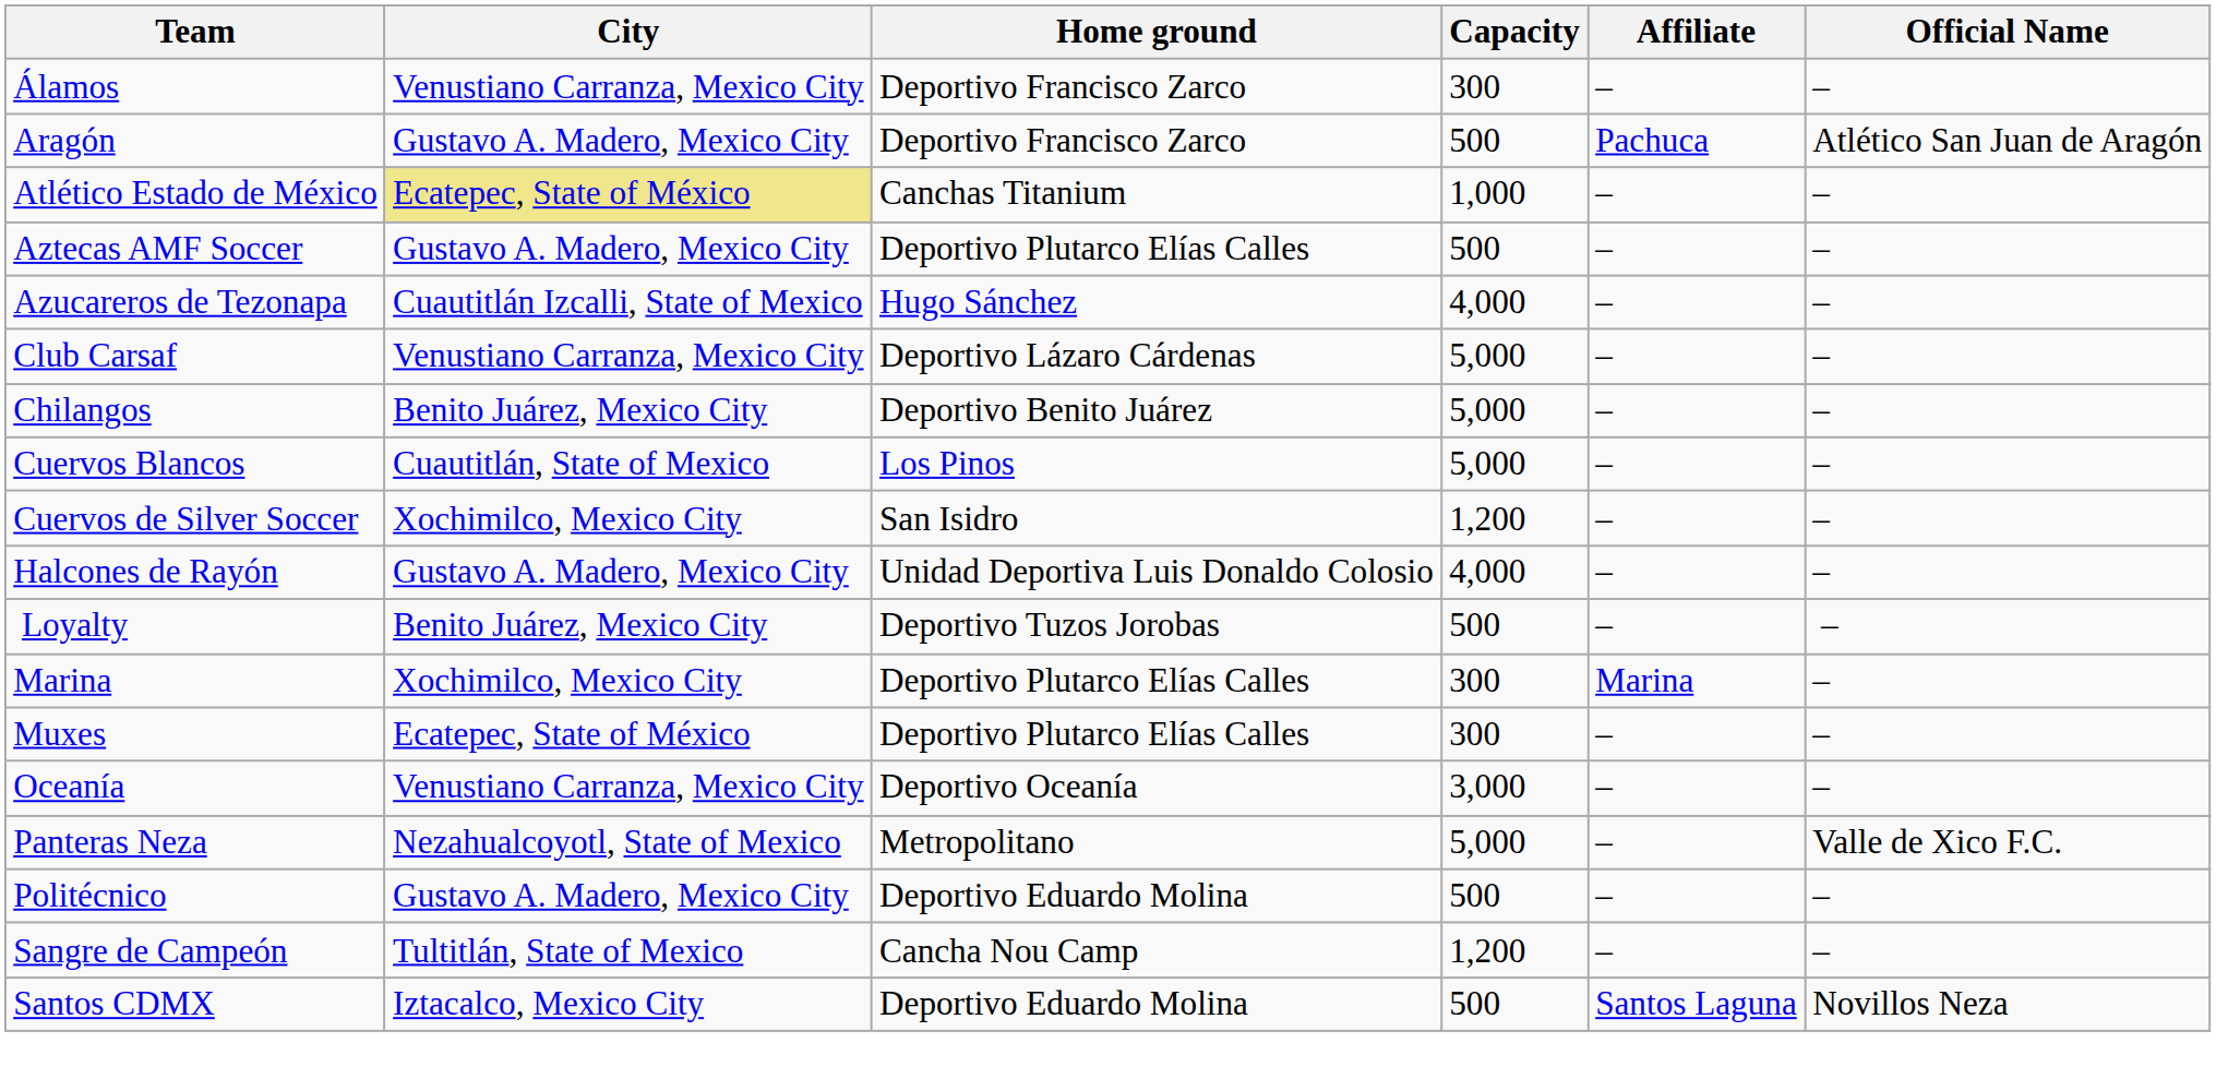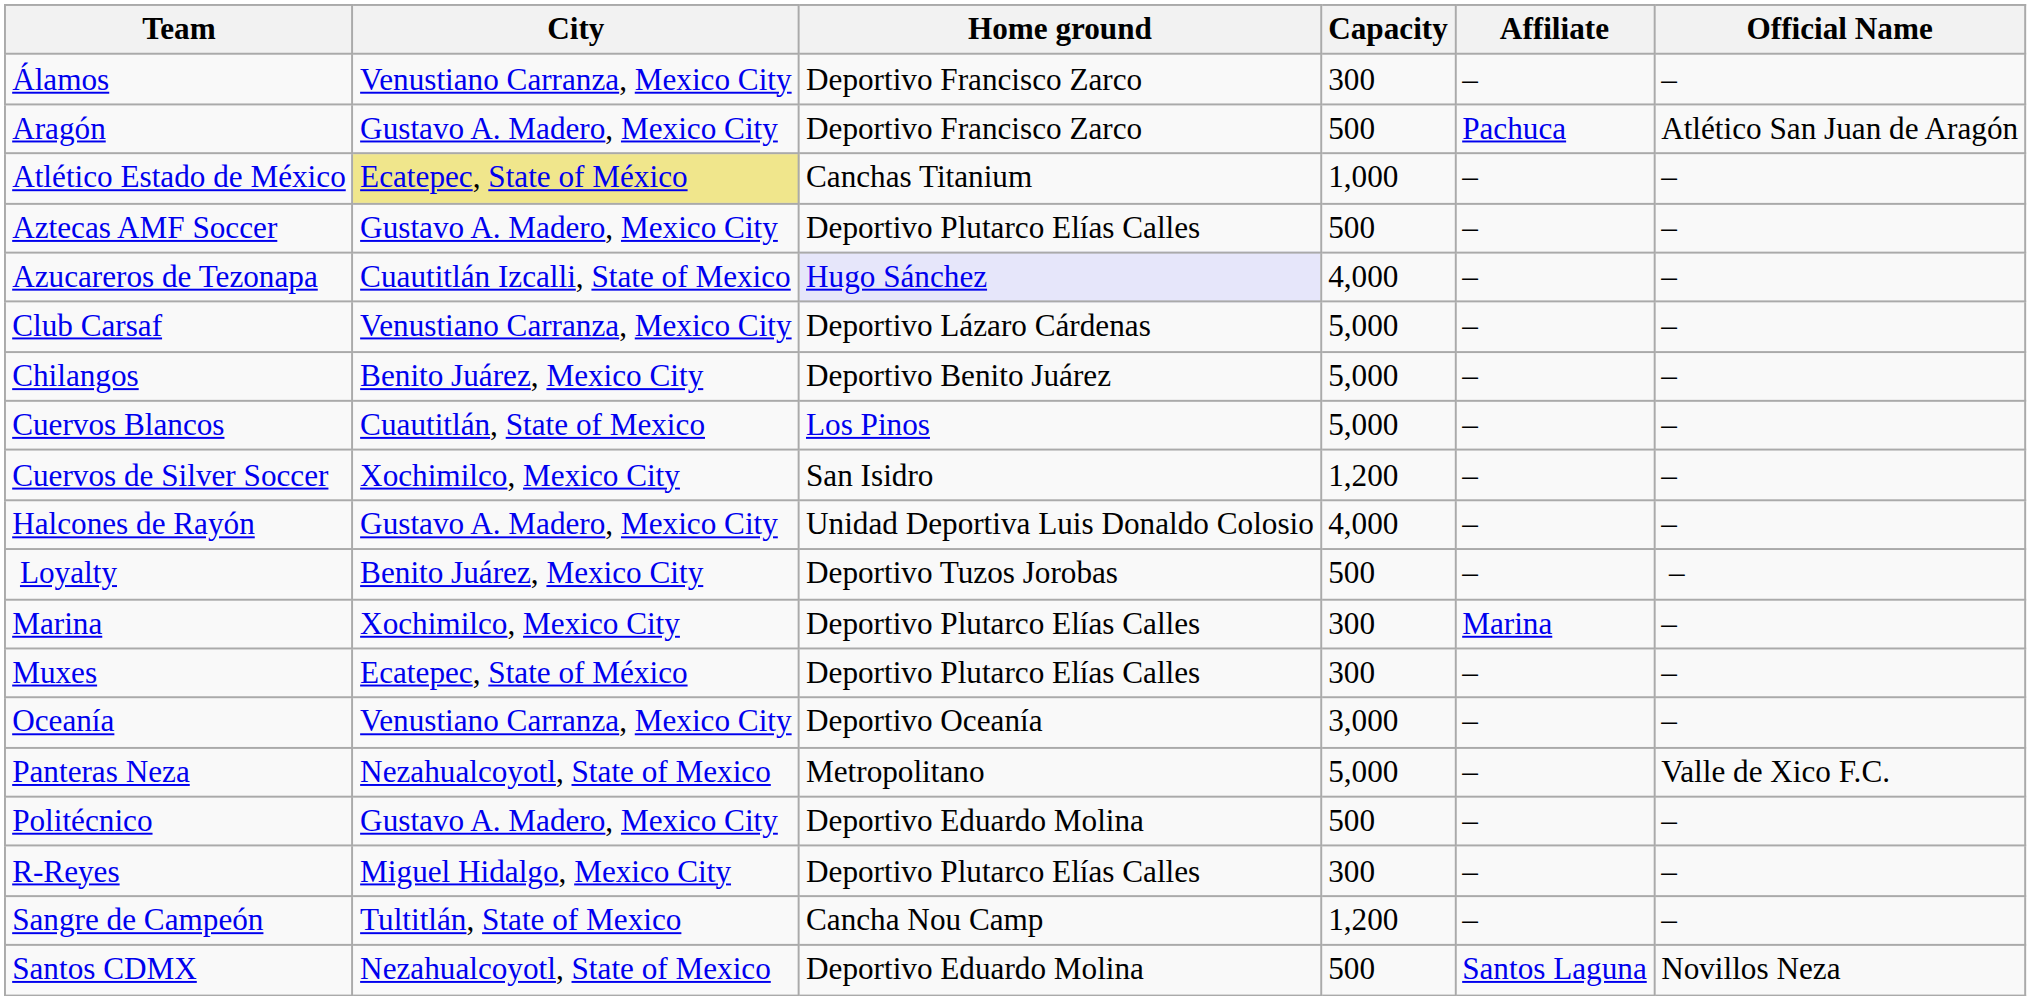 <table class="wikitable sortable">
 <tr>
 <th>Team</th>
 <th>City</th>
 <th>Home ground</th>
 <th>Capacity</th>
 <th>Affiliate</th>
 <th>Official Name</th>
 </tr>
 <tr>
 <td><a href='#'>Álamos</a></td>
 <td><a href='#'>Venustiano Carranza</a>, <a href='#'>Mexico City</a></td>
 <td>Deportivo Francisco Zarco</td>
 <td>300</td>
 <td>–</td>
 <td>–</td>
 </tr>
 <tr>
 <td><a href='#'>Aragón</a></td>
 <td><a href='#'>Gustavo A. Madero</a>, <a href='#'>Mexico City</a></td>
 <td>Deportivo Francisco Zarco</td>
 <td>500</td>
 <td><a href='#'>Pachuca</a></td>
 <td>Atlético San Juan de Aragón</td>
 </tr>
 <tr>
 <td><a href='#'>Atlético Estado de México</a></td>
 <td style="background: khaki;"><a href='#'>Ecatepec</a>, <a href='#'>State of México</a></td>
 <td>Canchas Titanium</td>
 <td>1,000</td>
 <td>–</td>
 <td>–</td>
 </tr>
 <tr>
 <td><a href='#'>Aztecas AMF Soccer</a></td>
 <td><a href='#'>Gustavo A. Madero</a>, <a href='#'>Mexico City</a></td>
 <td>Deportivo Plutarco Elías Calles</td>
 <td>500</td>
 <td>–</td>
 <td>–</td>
 </tr>
 <tr>
 <td><a href='#'>Azucareros de Tezonapa</a></td>
 <td><a href='#'>Cuautitlán Izcalli</a>, <a href='#'>State of Mexico</a></td>
-<td><a href='#'>Hugo Sánchez</a></td>
+<td style="background: lavender;"><a href='#'>Hugo Sánchez</a></td>
 <td>4,000</td>
 <td>–</td>
 <td>–</td>
 </tr>
 <tr>
 <td><a href='#'>Club Carsaf</a></td>
 <td><a href='#'>Venustiano Carranza</a>, <a href='#'>Mexico City</a></td>
 <td>Deportivo Lázaro Cárdenas</td>
 <td>5,000</td>
 <td>–</td>
 <td>–</td>
 </tr>
 <tr>
 <td><a href='#'>Chilangos</a></td>
 <td><a href='#'>Benito Juárez</a>, <a href='#'>Mexico City</a></td>
 <td>Deportivo Benito Juárez</td>
 <td>5,000</td>
 <td>–</td>
 <td>–</td>
 </tr>
 <tr>
 <td><a href='#'>Cuervos Blancos</a></td>
 <td><a href='#'>Cuautitlán</a>, <a href='#'>State of Mexico</a></td>
 <td><a href='#'>Los Pinos</a></td>
 <td>5,000</td>
 <td>–</td>
 <td>–</td>
 </tr>
 <tr>
 <td><a href='#'>Cuervos de Silver Soccer</a></td>
 <td><a href='#'>Xochimilco</a>, <a href='#'>Mexico City</a></td>
 <td>San Isidro</td>
 <td>1,200</td>
 <td>–</td>
 <td>–</td>
 </tr>
 <tr>
 <td><a href='#'>Halcones de Rayón</a></td>
 <td><a href='#'>Gustavo A. Madero</a>, <a href='#'>Mexico City</a></td>
 <td>Unidad Deportiva Luis Donaldo Colosio</td>
 <td>4,000</td>
 <td>–</td>
 <td>–</td>
 </tr>
 <tr>
 <td> <a href='#'>Loyalty</a> </td>
 <td><a href='#'>Benito Juárez</a>, <a href='#'>Mexico City</a></td>
 <td>Deportivo Tuzos Jorobas</td>
 <td>500</td>
 <td>– </td>
 <td> –</td>
 </tr>
 <tr>
 <td><a href='#'>Marina</a></td>
 <td><a href='#'>Xochimilco</a>, <a href='#'>Mexico City</a></td>
 <td>Deportivo Plutarco Elías Calles</td>
 <td>300</td>
 <td><a href='#'>Marina</a></td>
 <td>–</td>
 </tr>
 <tr>
 <td><a href='#'>Muxes</a></td>
 <td><a href='#'>Ecatepec</a>, <a href='#'>State of México</a></td>
 <td>Deportivo Plutarco Elías Calles</td>
 <td>300</td>
 <td>–</td>
 <td>–</td>
 </tr>
 <tr>
 <td><a href='#'>Oceanía</a></td>
 <td><a href='#'>Venustiano Carranza</a>, <a href='#'>Mexico City</a></td>
 <td>Deportivo Oceanía</td>
 <td>3,000</td>
 <td>–</td>
 <td>–</td>
 </tr>
 <tr>
 <td><a href='#'>Panteras Neza</a></td>
 <td><a href='#'>Nezahualcoyotl</a>, <a href='#'>State of Mexico</a></td>
 <td>Metropolitano</td>
 <td>5,000</td>
 <td>–</td>
 <td>Valle de Xico F.C.</td>
 </tr>
 <tr>
 <td><a href='#'>Politécnico</a></td>
 <td><a href='#'>Gustavo A. Madero</a>, <a href='#'>Mexico City</a></td>
 <td>Deportivo Eduardo Molina</td>
 <td>500</td>
 <td>–</td>
 <td>–</td>
 </tr>
 <tr>
+<td><a href='#'>R-Reyes</a></td>
+<td><a href='#'>Miguel Hidalgo</a>, <a href='#'>Mexico City</a></td>
+<td>Deportivo Plutarco Elías Calles</td>
+<td>300</td>
+<td>–</td>
+<td>–</td>
+</tr>
+<tr>
 <td><a href='#'>Sangre de Campeón</a></td>
 <td><a href='#'>Tultitlán</a>, <a href='#'>State of Mexico</a></td>
 <td>Cancha Nou Camp</td>
 <td>1,200</td>
 <td>–</td>
 <td>–</td>
 </tr>
 <tr>
 <td><a href='#'>Santos CDMX</a></td>
-<td><a href='#'>Iztacalco</a>, <a href='#'>Mexico City</a></td>
+<td><a href='#'>Nezahualcoyotl</a>, <a href='#'>State of Mexico</a></td>
 <td>Deportivo Eduardo Molina</td>
 <td>500</td>
 <td><a href='#'>Santos Laguna</a></td>
 <td>Novillos Neza</td>
 </tr>
 </table>
